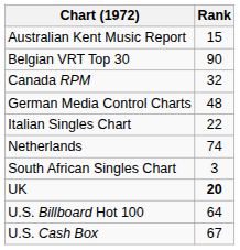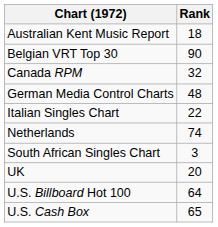 <table class="wikitable sortable">
 <tr>
 <th>Chart (1972)</th>
 <th>Rank</th>
 </tr>
 <tr>
 <td>Australian Kent Music Report</td>
-<td style="text-align:center;">15</td>
+<td style="text-align:center;">18</td>
 </tr>
 <tr>
 <td>Belgian VRT Top 30</td>
 <td style="text-align:center;">90</td>
 </tr>
 <tr>
 <td>Canada <em>RPM</em></td>
 <td style="text-align:center;">32</td>
 </tr>
 <tr>
 <td>German Media Control Charts</td>
 <td style="text-align:center;">48</td>
 </tr>
 <tr>
 <td>Italian Singles Chart</td>
 <td style="text-align:center;">22</td>
 </tr>
 <tr>
 <td>Netherlands</td>
 <td style="text-align:center;">74</td>
 </tr>
 <tr>
 <td>South African Singles Chart</td>
 <td style="text-align:center;">3</td>
 </tr>
 <tr>
 <td>UK</td>
-<td style="text-align:center;"><strong>20</strong></td>
+<td style="text-align:center;">20</td>
 </tr>
 <tr>
 <td>U.S. <em>Billboard</em> Hot 100</td>
 <td style="text-align:center;">64</td>
 </tr>
 <tr>
 <td>U.S. <em>Cash Box</em> </td>
-<td style="text-align:center;">67</td>
+<td style="text-align:center;">65</td>
 </tr>
 </table>
